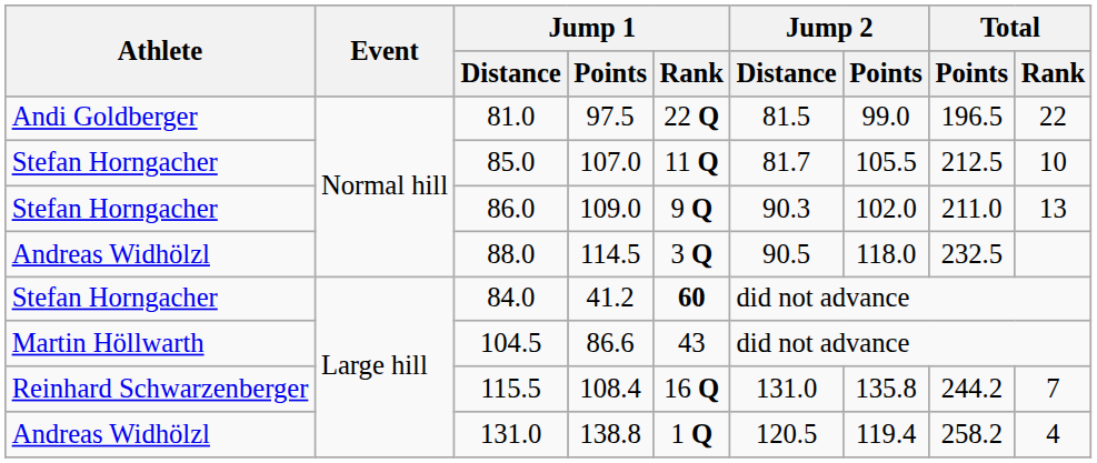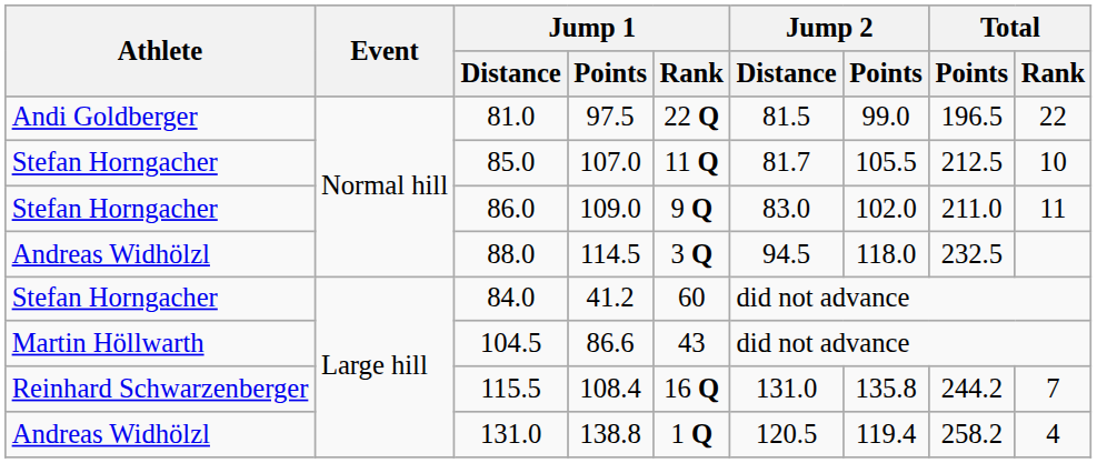 <table class="wikitable" style="font-size:90%">
 <tr>
 <th rowspan="2">Athlete</th>
 <th rowspan="2">Event</th>
 <th colspan="3">Jump 1</th>
 <th colspan="2">Jump 2</th>
 <th colspan="2">Total</th>
 </tr>
 <tr>
 <th>Distance</th>
 <th>Points</th>
 <th>Rank</th>
 <th>Distance</th>
 <th>Points</th>
 <th>Points</th>
 <th>Rank</th>
 </tr>
 <tr>
 <td><a href='#'>Andi Goldberger</a></td>
 <td rowspan="4">Normal hill</td>
 <td align="center">81.0</td>
 <td align="center">97.5</td>
 <td align="center">22 <strong>Q</strong></td>
 <td align="center">81.5</td>
 <td align="center">99.0</td>
 <td align="center">196.5</td>
 <td align="center">22</td>
 </tr>
 <tr>
 <td><a href='#'>Stefan Horngacher</a></td>
 <td align="center">85.0</td>
 <td align="center">107.0</td>
 <td align="center">11 <strong>Q</strong></td>
 <td align="center">81.7</td>
 <td align="center">105.5</td>
 <td align="center">212.5</td>
 <td align="center">10</td>
 </tr>
 <tr>
 <td><a href='#'>Stefan Horngacher</a></td>
 <td align="center">86.0</td>
 <td align="center">109.0</td>
 <td align="center">9 <strong>Q</strong></td>
-<td align="center">90.3</td>
+<td align="center">83.0</td>
 <td align="center">102.0</td>
 <td align="center">211.0</td>
-<td align="center">13</td>
+<td align="center">11</td>
 </tr>
 <tr>
 <td><a href='#'>Andreas Widhölzl</a></td>
 <td align="center">88.0</td>
 <td align="center">114.5</td>
 <td align="center">3 <strong>Q</strong></td>
-<td align="center">90.5</td>
+<td align="center">94.5</td>
 <td align="center">118.0</td>
 <td align="center">232.5</td>
 <td align="center"></td>
 </tr>
 <tr>
 <td><a href='#'>Stefan Horngacher</a></td>
 <td rowspan="4">Large hill</td>
 <td align="center">84.0</td>
 <td align="center">41.2</td>
-<td align="center"><strong>60</strong></td>
+<td align="center">60</td>
 <td colspan="4">did not advance</td>
 </tr>
 <tr>
 <td><a href='#'>Martin Höllwarth</a></td>
 <td align="center">104.5</td>
 <td align="center">86.6</td>
 <td align="center">43</td>
 <td colspan="4">did not advance</td>
 </tr>
 <tr>
 <td><a href='#'>Reinhard Schwarzenberger</a></td>
 <td align="center">115.5</td>
 <td align="center">108.4</td>
 <td align="center">16 <strong>Q</strong></td>
 <td align="center">131.0</td>
 <td align="center">135.8</td>
 <td align="center">244.2</td>
 <td align="center">7</td>
 </tr>
 <tr>
 <td><a href='#'>Andreas Widhölzl</a></td>
 <td align="center">131.0</td>
 <td align="center">138.8</td>
 <td align="center">1 <strong>Q</strong></td>
 <td align="center">120.5</td>
 <td align="center">119.4</td>
 <td align="center">258.2</td>
 <td align="center">4</td>
 </tr>
 </table>
